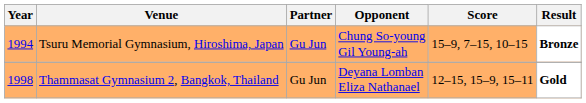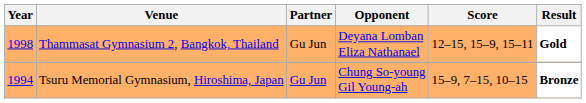 <table class="sortable wikitable" style="font-size: 90%;">
 <tr>
 <th>Year</th>
 <th>Venue</th>
 <th>Partner</th>
 <th>Opponent</th>
 <th>Score</th>
 <th>Result</th>
 </tr>
 <tr style="background:#FFB069">
+<td align="center"><a href='#'>1998</a></td>
+<td align="left"><a href='#'>Thammasat Gymnasium 2</a>, <a href='#'>Bangkok, Thailand</a></td>
+<td align="left"> Gu Jun</td>
+<td align="left"> <a href='#'>Deyana Lomban</a> <br>  <a href='#'>Eliza Nathanael</a></td>
+<td align="left">12–15, 15–9, 15–11</td>
+<td style="text-align:left; background:white"> <strong>Gold</strong></td>
+</tr>
+<tr>
+</tr>
+<tr style="background:#FFB069">
 <td align="center"><a href='#'>1994</a></td>
 <td align="left">Tsuru Memorial Gymnasium, <a href='#'>Hiroshima, Japan</a></td>
 <td align="left"> <a href='#'>Gu Jun</a></td>
 <td align="left"> <a href='#'>Chung So-young</a> <br>  <a href='#'>Gil Young-ah</a></td>
 <td align="left">15–9, 7–15, 10–15</td>
 <td style="text-align:left; background:white"> <strong>Bronze</strong></td>
 </tr>
-<tr>
-</tr>
-<tr style="background:#FFB069">
-<td align="center"><a href='#'>1998</a></td>
-<td align="left"><a href='#'>Thammasat Gymnasium 2</a>, <a href='#'>Bangkok, Thailand</a></td>
-<td align="left"> Gu Jun</td>
-<td align="left"> <a href='#'>Deyana Lomban</a> <br>  <a href='#'>Eliza Nathanael</a></td>
-<td align="left">12–15, 15–9, 15–11</td>
-<td style="text-align:left; background:white"> <strong>Gold</strong></td>
-</tr>
 </table>
